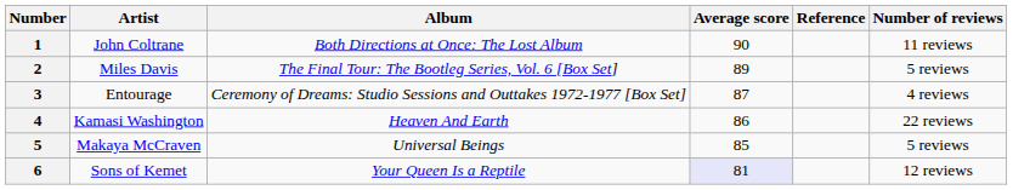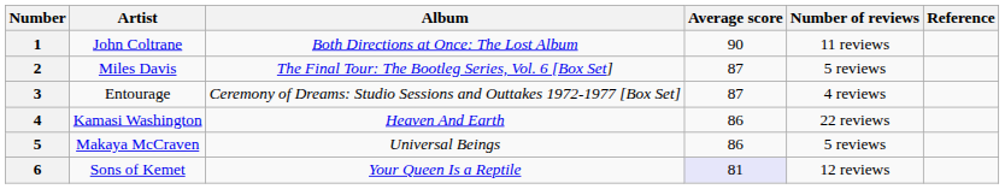 <table class="wikitable sortable" style="text-align:center;">
 <tr>
 <th scope="col">Number</th>
 <th scope="col">Artist</th>
 <th scope="col">Album</th>
 <th scope="col">Average score</th>
+<th scope="col">Number of reviews</th>
 <th scope="col">Reference</th>
-<th scope="col">Number of reviews</th>
 </tr>
 <tr>
 <th scope="row">1</th>
 <td><a href='#'>John Coltrane </a></td>
 <td><em><a href='#'>Both Directions at Once: The Lost Album</a></em></td>
 <td>90</td>
+<td>11 reviews</td>
 <td></td>
-<td>11 reviews</td>
 </tr>
 <tr>
 <th scope="row">2</th>
 <td><a href='#'>Miles Davis</a></td>
 <td><em><a href='#'>The Final Tour: The Bootleg Series, Vol. 6 [Box Set</a>]</em></td>
-<td>89</td>
+<td>87</td>
+<td>5 reviews</td>
 <td></td>
-<td>5 reviews</td>
 </tr>
 <tr>
 <th scope="row">3</th>
 <td>Entourage</td>
 <td><em>Ceremony of Dreams: Studio Sessions and Outtakes 1972-1977 [Box Set]</em></td>
 <td>87</td>
+<td>4 reviews</td>
 <td></td>
-<td>4 reviews</td>
 </tr>
 <tr>
 <th scope="row">4</th>
 <td><a href='#'>Kamasi Washington</a></td>
 <td><em><a href='#'>Heaven And Earth</a></em></td>
 <td>86</td>
+<td>22 reviews</td>
 <td></td>
-<td>22 reviews</td>
 </tr>
 <tr>
 <th scope="row">5</th>
 <td><a href='#'>Makaya McCraven</a></td>
 <td><em>Universal Beings</em></td>
-<td>85</td>
+<td>86</td>
+<td>5 reviews</td>
 <td></td>
-<td>5 reviews</td>
 </tr>
 <tr>
 <th scope="row">6</th>
 <td><a href='#'>Sons of Kemet</a></td>
 <td><em><a href='#'>Your Queen Is a Reptile</a></em></td>
 <td style="background: lavender;">81</td>
+<td>12 reviews</td>
 <td></td>
-<td>12 reviews</td>
 </tr>
 </table>
